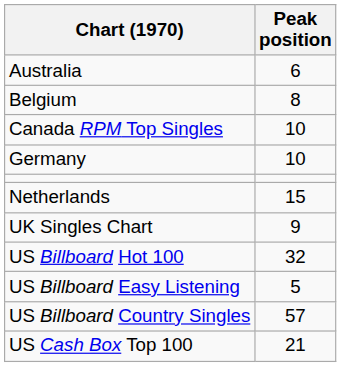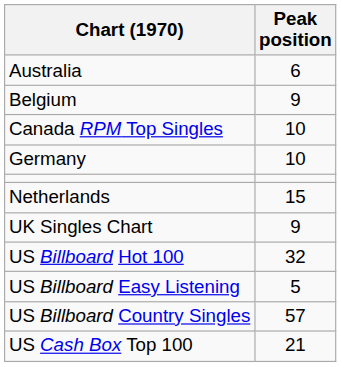 <table class="wikitable sortable">
 <tr>
 <th>Chart (1970)</th>
 <th>Peak<br>position</th>
 </tr>
 <tr>
 <td>Australia</td>
 <td style="text-align:center;">6</td>
 </tr>
 <tr>
 <td>Belgium</td>
-<td style="text-align:center;">8</td>
+<td style="text-align:center;">9</td>
 </tr>
 <tr>
 <td>Canada <a href='#'><em>RPM</em> Top Singles</a></td>
 <td style="text-align:center;">10</td>
 </tr>
 <tr>
 <td>Germany</td>
 <td style="text-align:center;">10</td>
 </tr>
 <tr>
 <td></td>
 </tr>
 <tr>
 <td>Netherlands</td>
 <td style="text-align:center;">15</td>
 </tr>
 <tr>
 <td>UK Singles Chart</td>
 <td style="text-align:center;">9</td>
 </tr>
 <tr>
 <td>US <em><a href='#'>Billboard</a></em> <a href='#'>Hot 100</a></td>
 <td style="text-align:center;">32</td>
 </tr>
 <tr>
 <td>US <em>Billboard</em> <a href='#'>Easy Listening</a></td>
 <td style="text-align:center;">5</td>
 </tr>
 <tr>
 <td>US <em>Billboard</em> <a href='#'>Country Singles</a></td>
 <td style="text-align:center;">57</td>
 </tr>
 <tr>
 <td>US <em><a href='#'>Cash Box</a></em> Top 100</td>
 <td style="text-align:center;">21</td>
 </tr>
 </table>
